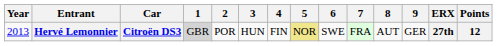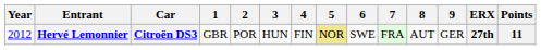 <table class="wikitable" style="text-align:center; font-size:85%;">
 <tr valign="top">
 <th>Year</th>
 <th>Entrant</th>
 <th>Car</th>
 <th>1</th>
 <th>2</th>
 <th>3</th>
 <th>4</th>
 <th>5</th>
 <th>6</th>
 <th>7</th>
 <th>8</th>
 <th>9</th>
 <th>ERX</th>
 <th>Points</th>
 </tr>
 <tr>
-<td><a href='#'>2013</a></td>
+<td><a href='#'>2012</a></td>
 <th nowrap><a href='#'>Hervé Lemonnier</a></th>
 <th nowrap><a href='#'>Citroën DS3</a></th>
-<td style="background: lightgrey;">GBR</td>
+<td>GBR</td>
 <td>POR</td>
 <td>HUN</td>
 <td>FIN</td>
 <td style="background: khaki;">NOR</td>
 <td>SWE</td>
 <td style="background:#DFFFDF;">FRA<br></td>
 <td>AUT</td>
 <td>GER</td>
 <th>27th</th>
-<th>12</th>
+<th>11</th>
 </tr>
 </table>
